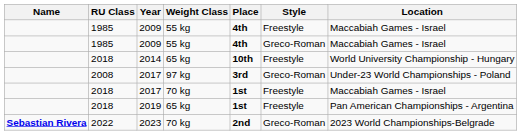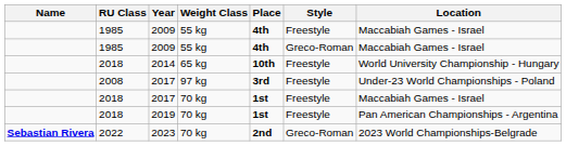 <table class="wikitable sortable">
 <tr>
 <th>Name</th>
 <th>RU Class</th>
 <th>Year</th>
 <th>Weight Class</th>
 <th>Place</th>
 <th>Style</th>
 <th>Location</th>
 </tr>
 <tr>
 <td><strong></strong></td>
 <td>1985</td>
 <td>2009</td>
 <td>55 kg</td>
 <td><strong>4th</strong></td>
 <td>Freestyle</td>
 <td>Maccabiah Games - Israel</td>
 </tr>
 <tr>
 <td><strong></strong></td>
 <td>1985</td>
 <td>2009</td>
 <td>55 kg</td>
 <td><strong>4th</strong></td>
 <td>Greco-Roman</td>
 <td>Maccabiah Games - Israel</td>
 </tr>
 <tr>
 <td><strong></strong></td>
 <td>2018</td>
 <td>2014</td>
 <td>65 kg</td>
 <td><strong>10th</strong></td>
 <td>Freestyle</td>
 <td>World University Championship - Hungary</td>
 </tr>
 <tr>
 <td><strong></strong></td>
 <td>2008</td>
 <td>2017</td>
 <td>97 kg</td>
 <td><strong>3rd</strong></td>
-<td>Greco-Roman</td>
+<td>Freestyle</td>
 <td>Under-23 World Championships - Poland</td>
 </tr>
 <tr>
 <td><strong></strong></td>
 <td>2018</td>
 <td>2017</td>
 <td>70 kg</td>
 <td><strong>1st</strong></td>
 <td>Freestyle</td>
 <td>Maccabiah Games - Israel</td>
 </tr>
 <tr>
 <td><strong></strong></td>
 <td>2018</td>
 <td>2019</td>
-<td>65 kg</td>
+<td>70 kg</td>
 <td><strong>1st</strong></td>
 <td>Freestyle</td>
 <td>Pan American Championships - Argentina</td>
 </tr>
 <tr>
 <td><strong><a href='#'>Sebastian Rivera</a></strong></td>
 <td>2022</td>
 <td>2023</td>
 <td>70 kg</td>
 <td><strong>2nd</strong></td>
 <td>Greco-Roman</td>
 <td>2023 World Championships-Belgrade</td>
 </tr>
 </table>
